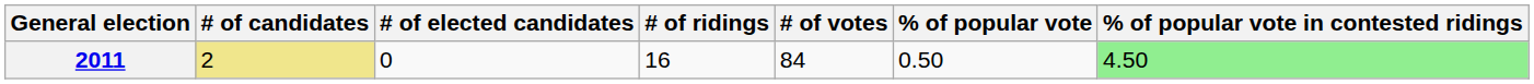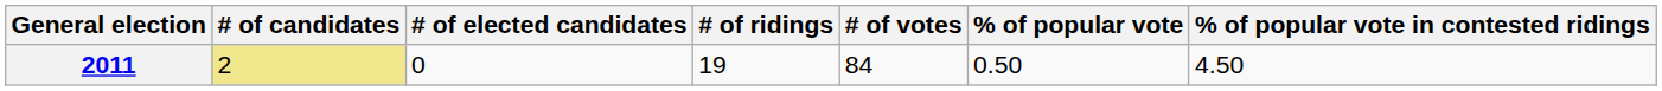 <table class="wikitable">
 <tr>
 <th>General election</th>
 <th># of candidates</th>
 <th># of elected candidates</th>
 <th># of ridings</th>
 <th># of votes</th>
 <th>% of popular vote</th>
 <th>% of popular vote in contested ridings</th>
 </tr>
 <tr>
 <th><a href='#'>2011</a></th>
 <td style="background: khaki;">2</td>
 <td>0</td>
-<td>16</td>
+<td>19</td>
 <td>84</td>
 <td>0.50</td>
-<td style="background: lightgreen;">4.50</td>
+<td>4.50</td>
 </tr>
 </table>
